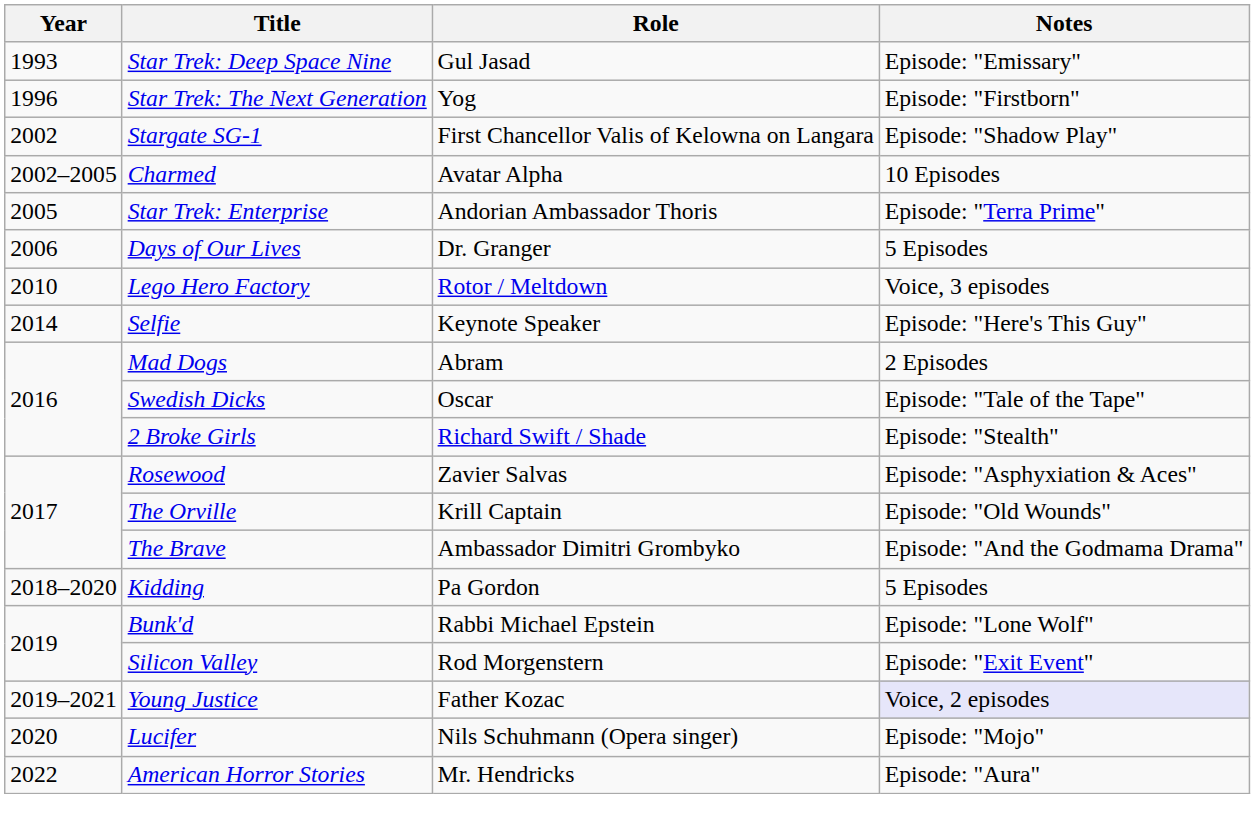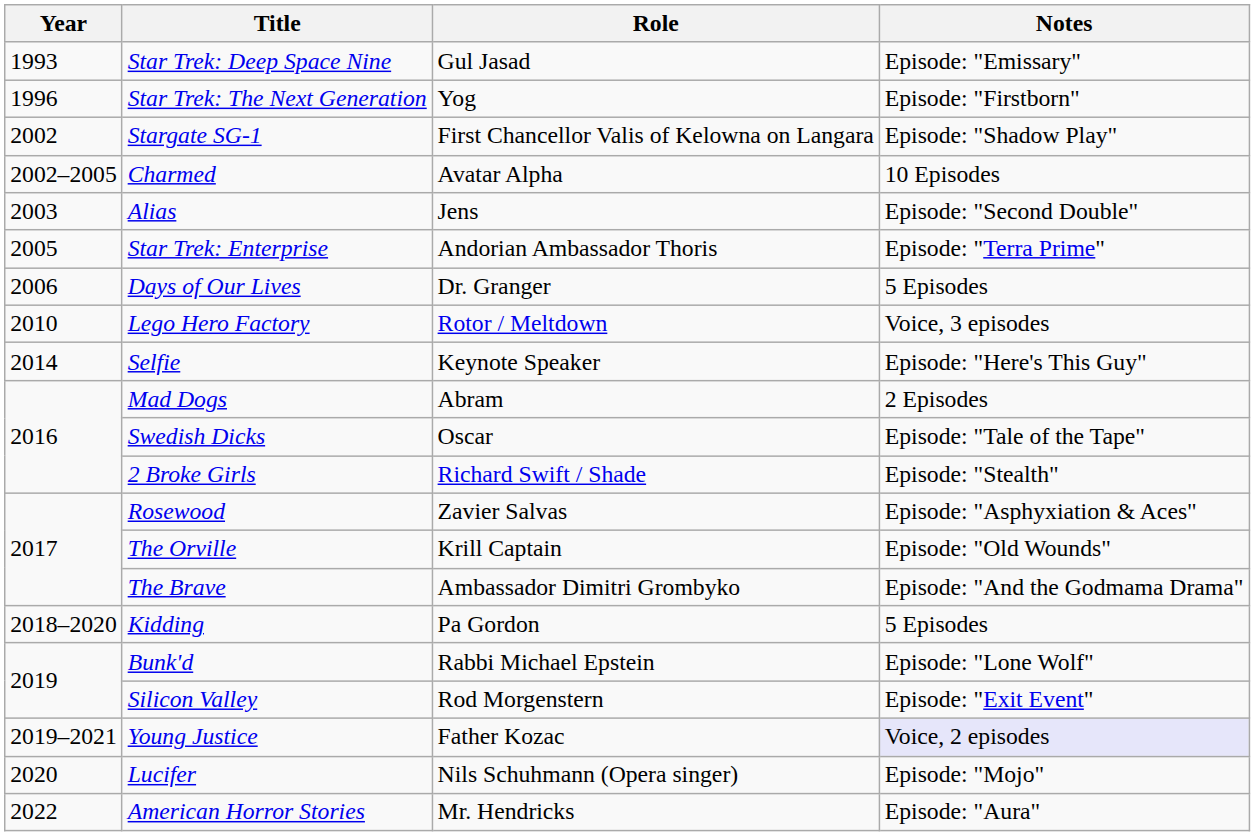 <table class="wikitable sortable plainrowheaders" style="white-space:nowrap">
 <tr>
 <th>Year</th>
 <th>Title</th>
 <th>Role</th>
 <th>Notes</th>
 </tr>
 <tr>
 <td>1993</td>
 <td><em><a href='#'>Star Trek: Deep Space Nine</a></em></td>
 <td>Gul Jasad</td>
 <td>Episode: "Emissary"</td>
 </tr>
 <tr>
 <td>1996</td>
 <td><em><a href='#'>Star Trek: The Next Generation</a></em></td>
 <td>Yog</td>
 <td>Episode: "Firstborn"</td>
 </tr>
 <tr>
 <td>2002</td>
 <td><em><a href='#'>Stargate SG-1</a></em></td>
 <td>First Chancellor Valis of Kelowna on Langara</td>
 <td>Episode: "Shadow Play"</td>
 </tr>
 <tr>
 <td>2002–2005</td>
 <td><em><a href='#'>Charmed</a></em></td>
 <td>Avatar Alpha</td>
 <td>10 Episodes</td>
+</tr>
+<tr>
+<td>2003</td>
+<td><em><a href='#'>Alias</a></em></td>
+<td>Jens</td>
+<td>Episode: "Second Double"</td>
 </tr>
 <tr>
 <td>2005</td>
 <td><em><a href='#'>Star Trek: Enterprise</a></em></td>
 <td>Andorian Ambassador Thoris</td>
 <td>Episode: "<a href='#'>Terra Prime</a>"</td>
 </tr>
 <tr>
 <td>2006</td>
 <td><em><a href='#'>Days of Our Lives</a></em></td>
 <td>Dr. Granger</td>
 <td>5 Episodes</td>
 </tr>
 <tr>
 <td>2010</td>
 <td><em><a href='#'>Lego Hero Factory</a></em></td>
 <td><a href='#'>Rotor / Meltdown</a></td>
 <td>Voice, 3 episodes</td>
 </tr>
 <tr>
 <td>2014</td>
 <td><em><a href='#'>Selfie</a></em></td>
 <td>Keynote Speaker</td>
 <td>Episode: "Here's This Guy"</td>
 </tr>
 <tr>
 <td rowspan=3>2016</td>
 <td><em><a href='#'>Mad Dogs</a></em></td>
 <td>Abram</td>
 <td>2 Episodes</td>
 </tr>
 <tr>
 <td><em><a href='#'>Swedish Dicks</a></em></td>
 <td>Oscar</td>
 <td>Episode: "Tale of the Tape"</td>
 </tr>
 <tr>
 <td><em><a href='#'>2 Broke Girls</a></em></td>
 <td><a href='#'>Richard Swift / Shade</a></td>
 <td>Episode: "Stealth"</td>
 </tr>
 <tr>
 <td rowspan=3>2017</td>
 <td><em><a href='#'>Rosewood</a></em></td>
 <td>Zavier Salvas</td>
 <td>Episode: "Asphyxiation & Aces"</td>
 </tr>
 <tr>
 <td><em><a href='#'>The Orville</a></em></td>
 <td>Krill Captain</td>
 <td>Episode: "Old Wounds"</td>
 </tr>
 <tr>
 <td><em><a href='#'>The Brave</a></em></td>
 <td>Ambassador Dimitri Grombyko</td>
 <td>Episode: "And the Godmama Drama"</td>
 </tr>
 <tr>
 <td>2018–2020</td>
 <td><em><a href='#'>Kidding</a></em></td>
 <td>Pa Gordon</td>
 <td>5 Episodes</td>
 </tr>
 <tr>
 <td rowspan=2>2019</td>
 <td><em><a href='#'>Bunk'd</a></em></td>
 <td>Rabbi Michael Epstein</td>
 <td>Episode: "Lone Wolf"</td>
 </tr>
 <tr>
 <td><em><a href='#'>Silicon Valley</a></em></td>
 <td>Rod Morgenstern</td>
 <td>Episode: "<a href='#'>Exit Event</a>"</td>
 </tr>
 <tr>
 <td>2019–2021</td>
 <td><em><a href='#'>Young Justice</a></em></td>
 <td>Father Kozac</td>
 <td style="background: lavender;">Voice, 2 episodes</td>
 </tr>
 <tr>
 <td>2020</td>
 <td><em><a href='#'>Lucifer</a></em></td>
 <td>Nils Schuhmann (Opera singer)</td>
 <td>Episode: "Mojo"</td>
 </tr>
 <tr>
 <td>2022</td>
 <td><em><a href='#'>American Horror Stories</a></em></td>
 <td>Mr. Hendricks</td>
 <td>Episode: "Aura"</td>
 </tr>
 </table>
